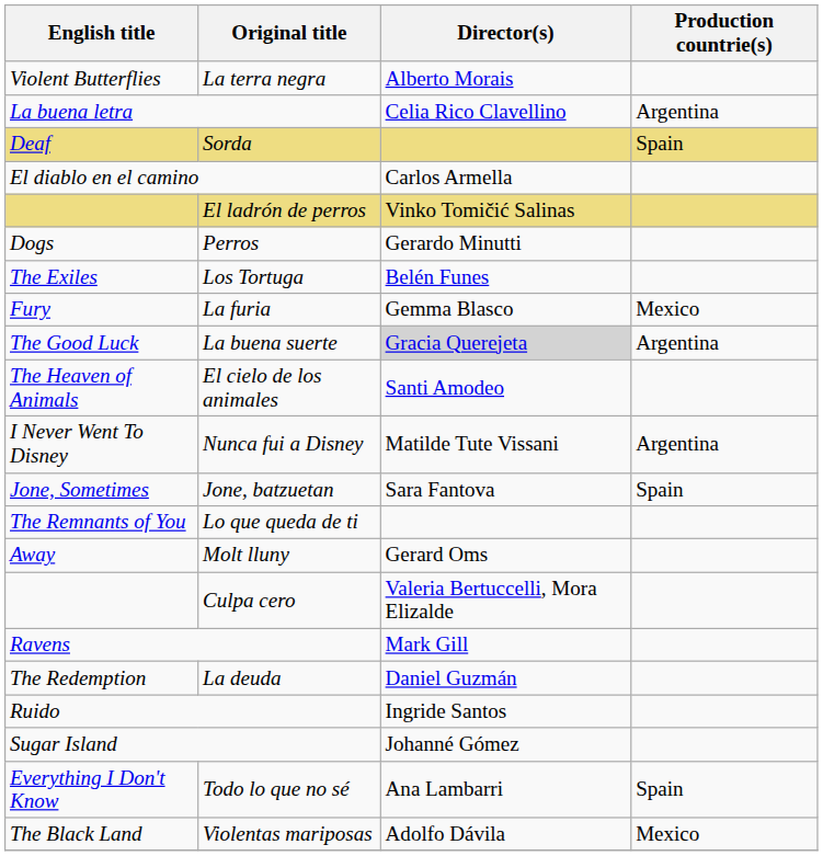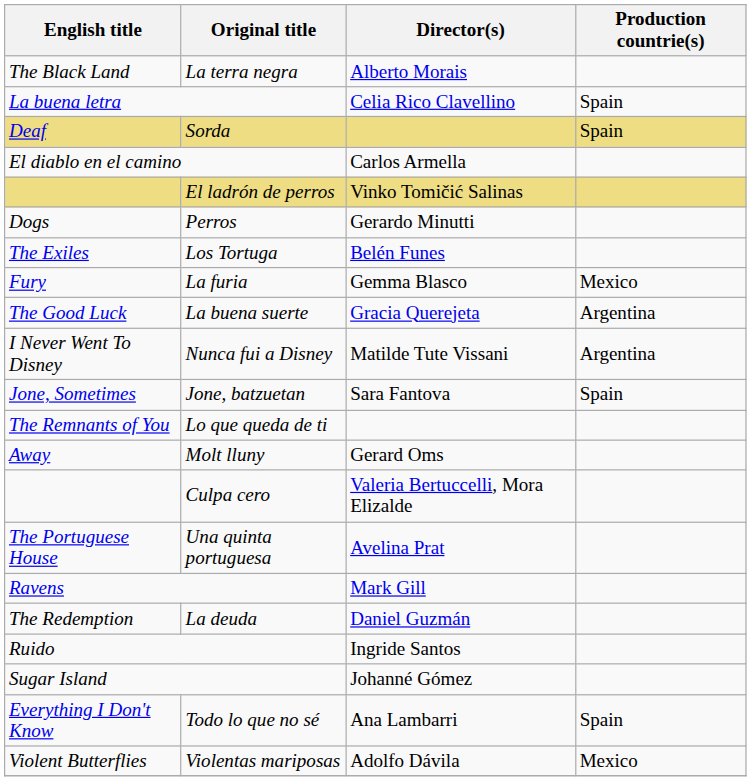 <table class="sortable wikitable" style="width:100%; margin-bottom:4px" cellpadding="5">
 <tr>
 <th scope="col">English title</th>
 <th scope="col">Original title</th>
 <th scope="col">Director(s)</th>
 <th scope="col">Production countrie(s)</th>
 </tr>
 <tr>
-<td><em>Violent Butterflies</em></td>
+<td><em>The Black Land</em></td>
 <td><em>La terra negra</em></td>
 <td><a href='#'>Alberto Morais</a></td>
 <td></td>
 </tr>
 <tr>
 <td colspan = "2"><em><a href='#'>La buena letra</a></em></td>
 <td><a href='#'>Celia Rico Clavellino</a></td>
-<td>Argentina</td>
+<td>Spain</td>
 </tr>
 <tr style="background:#eedd82">
 <td><em><a href='#'>Deaf</a></em></td>
 <td><em>Sorda</em></td>
 <td></td>
 <td>Spain</td>
 </tr>
 <tr>
 <td colspan = "2"><em>El diablo en el camino</em></td>
 <td>Carlos Armella</td>
 <td></td>
 </tr>
 <tr style="background:#eedd82">
 <td><em></em></td>
 <td><em>El ladrón de perros</em></td>
 <td>Vinko Tomičić Salinas</td>
 <td></td>
 </tr>
 <tr>
 <td><em>Dogs</em></td>
 <td><em>Perros</em></td>
 <td>Gerardo Minutti</td>
 <td></td>
 </tr>
 <tr>
 <td><em><a href='#'>The Exiles</a></em></td>
 <td><em>Los Tortuga</em></td>
 <td><a href='#'>Belén Funes</a></td>
 <td></td>
 </tr>
 <tr>
 <td><em><a href='#'>Fury</a></em></td>
 <td><em>La furia</em></td>
 <td>Gemma Blasco</td>
 <td>Mexico</td>
 </tr>
 <tr>
 <td><em><a href='#'>The Good Luck</a></em></td>
 <td><em>La buena suerte</em></td>
-<td style="background: lightgrey;"><a href='#'>Gracia Querejeta</a></td>
+<td><a href='#'>Gracia Querejeta</a></td>
 <td>Argentina</td>
-</tr>
-<tr>
-<td><em><a href='#'>The Heaven of Animals</a></em></td>
-<td><em>El cielo de los animales</em></td>
-<td><a href='#'>Santi Amodeo</a></td>
-<td></td>
 </tr>
 <tr>
 <td><em>I Never Went To Disney</em></td>
 <td><em>Nunca fui a Disney</em></td>
 <td>Matilde Tute Vissani</td>
 <td>Argentina</td>
 </tr>
 <tr>
 <td><em><a href='#'>Jone, Sometimes</a></em></td>
 <td><em>Jone, batzuetan</em></td>
 <td>Sara Fantova</td>
 <td>Spain</td>
 </tr>
 <tr>
 <td><em><a href='#'>The Remnants of You</a></em></td>
 <td><em>Lo que queda de ti</em></td>
 <td></td>
 <td></td>
 </tr>
 <tr>
 <td><em><a href='#'>Away</a></em></td>
 <td><em>Molt lluny</em></td>
 <td>Gerard Oms</td>
 <td></td>
 </tr>
 <tr>
 <td><em></em></td>
 <td><em>Culpa cero</em></td>
 <td><a href='#'>Valeria Bertuccelli</a>, Mora Elizalde</td>
 <td></td>
 </tr>
 <tr>
+<td><em><a href='#'>The Portuguese House</a></em></td>
+<td><em>Una quinta portuguesa</em></td>
+<td><a href='#'>Avelina Prat</a></td>
+<td></td>
+</tr>
+<tr>
 <td colspan = "2"><em><a href='#'>Ravens</a></em></td>
 <td><a href='#'>Mark Gill</a></td>
 <td></td>
 </tr>
 <tr>
 <td><em>The Redemption</em></td>
 <td><em>La deuda</em></td>
 <td><a href='#'>Daniel Guzmán</a></td>
 <td></td>
 </tr>
 <tr>
 <td colspan = "2"><em>Ruido</em></td>
 <td>Ingride Santos</td>
 <td></td>
 </tr>
 <tr>
 <td colspan = "2"><em>Sugar Island</em></td>
 <td>Johanné Gómez</td>
 <td></td>
 </tr>
 <tr>
 <td><em><a href='#'>Everything I Don't Know</a></em></td>
 <td><em>Todo lo que no sé</em></td>
 <td>Ana Lambarri</td>
 <td>Spain</td>
 </tr>
 <tr>
-<td><em>The Black Land</em></td>
+<td><em>Violent Butterflies</em></td>
 <td><em>Violentas mariposas</em></td>
 <td>Adolfo Dávila</td>
 <td>Mexico</td>
 </tr>
 <tr>
 </tr>
 </table>
